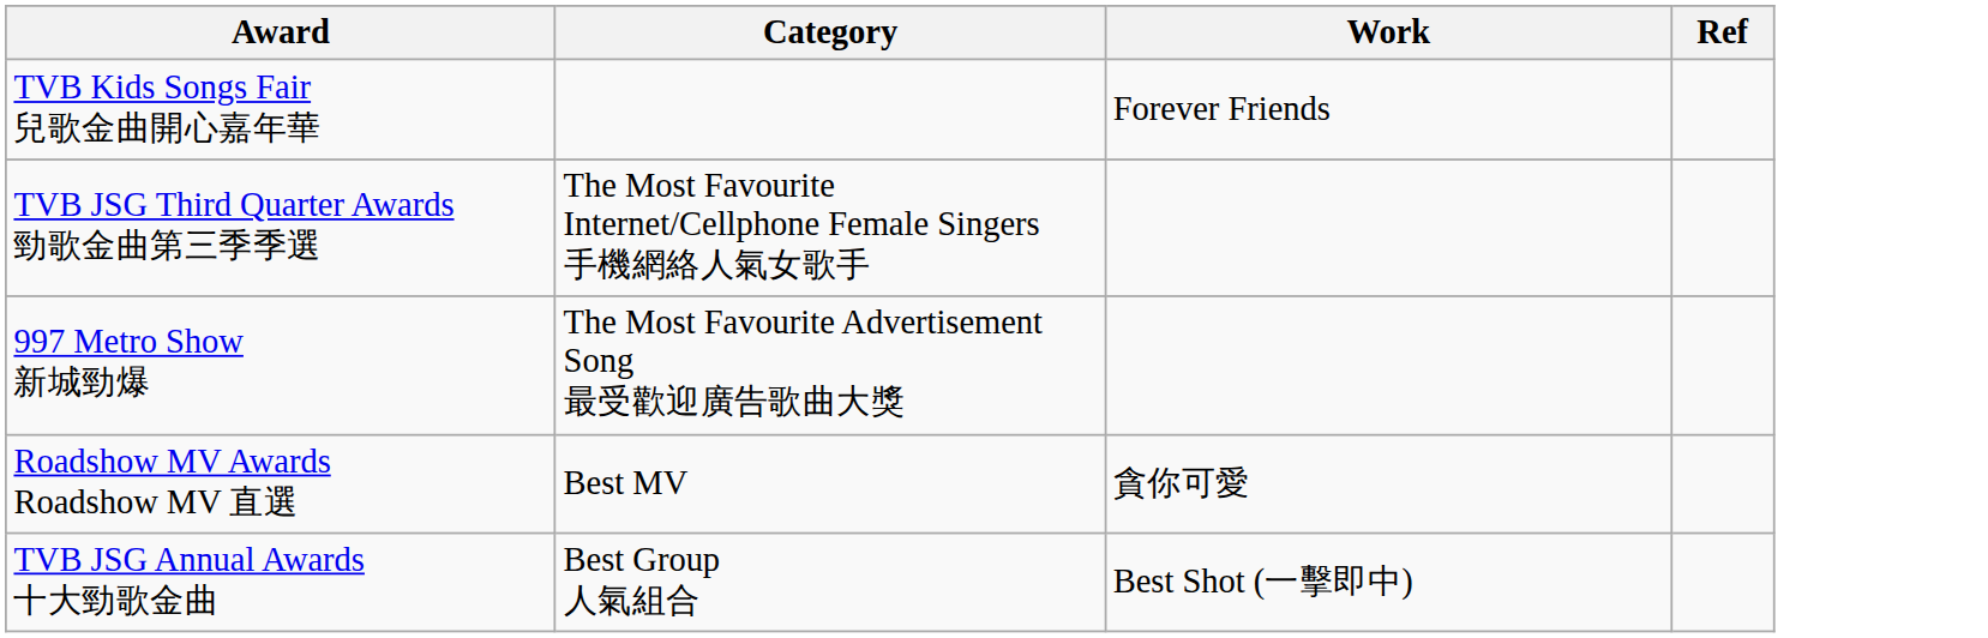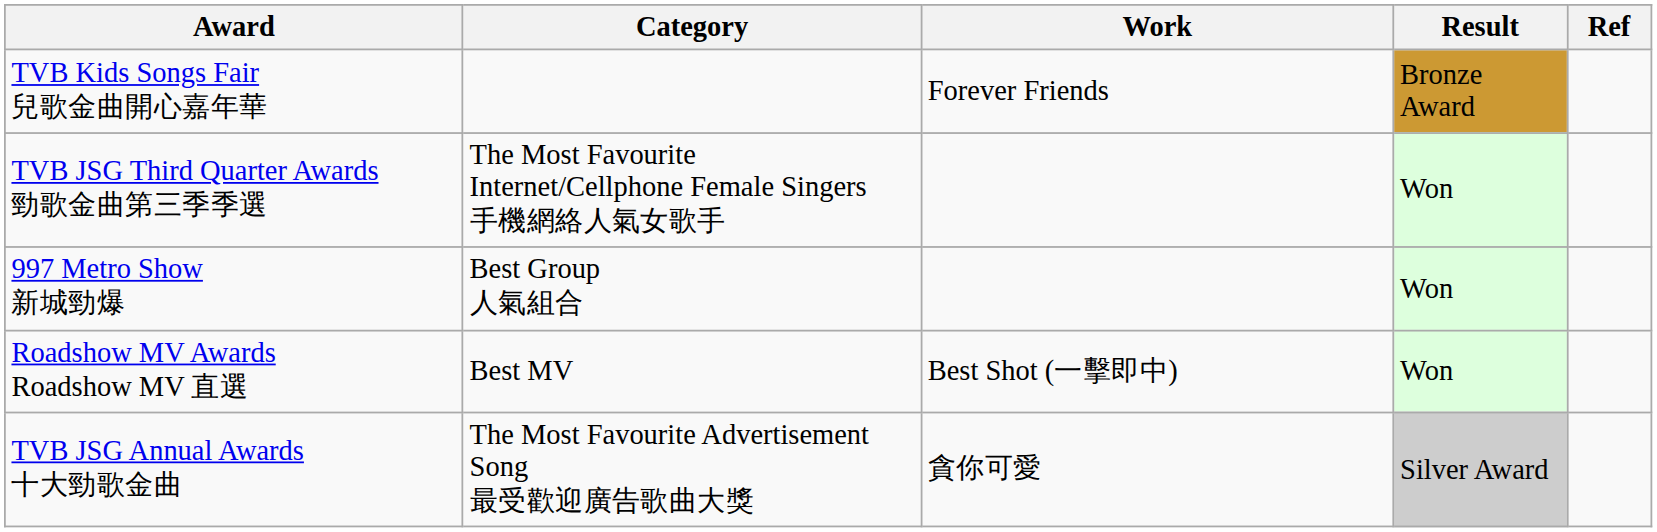 <table class="wikitable">
 <tr>
 <th width="250">Award</th>
 <th width="250">Category</th>
 <th width="258">Work</th>
+<th width="90">Result</th>
 <th width="40">Ref</th>
 </tr>
 <tr>
 <td><a href='#'>TVB Kids Songs Fair</a> <br> 兒歌金曲開心嘉年華</td>
 <td></td>
 <td>Forever Friends</td>
+<td style="background: #CC9933"><div>Bronze Award</div></td>
 <td align="center"></td>
 </tr>
 <tr>
 <td><a href='#'>TVB JSG Third Quarter Awards</a><br>勁歌金曲第三季季選</td>
 <td>The Most Favourite Internet/Cellphone Female Singers  <br> 手機網絡人氣女歌手</td>
 <td></td>
+<td style="background: #ddffdd"><div>Won</div></td>
 <td align="center"></td>
 </tr>
 <tr>
 <td><a href='#'>997 Metro Show</a> <br> 新城勁爆</td>
-<td>The Most Favourite Advertisement Song <br>最受歡迎廣告歌曲大獎</td>
+<td>Best Group <br> 人氣組合</td>
 <td></td>
+<td style="background: #ddffdd"><div>Won</div></td>
 <td align="center"></td>
 </tr>
 <tr>
 <td><a href='#'>Roadshow MV Awards</a> <br> Roadshow MV 直選</td>
 <td>Best MV</td>
-<td>貪你可愛</td>
+<td>Best Shot (一擊即中)</td>
+<td style="background: #ddffdd"><div>Won</div></td>
 <td align="center"></td>
 </tr>
 <tr>
 <td><a href='#'>TVB JSG Annual Awards</a><br>十大勁歌金曲</td>
-<td>Best Group <br> 人氣組合</td>
-<td>Best Shot (一擊即中)</td>
+<td>The Most Favourite Advertisement Song <br>最受歡迎廣告歌曲大獎</td>
+<td>貪你可愛</td>
+<td style="background:#cdcdcd"><div>Silver Award</div></td>
 <td align="center"></td>
 </tr>
 </table>
